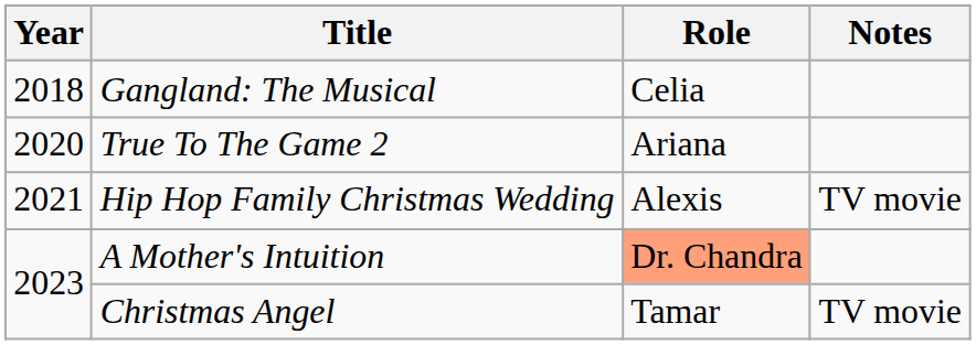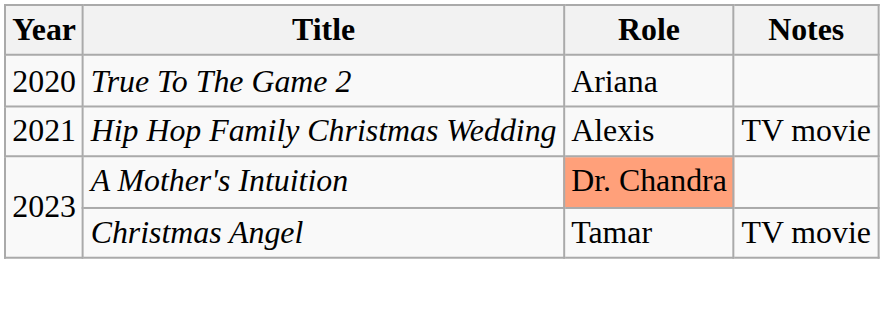 <table class="wikitable plainrowheaders sortable" style="margin-right: 0;">
 <tr>
 <th>Year</th>
 <th>Title</th>
 <th>Role</th>
 <th>Notes</th>
-</tr>
-<tr>
-<td>2018</td>
-<td><em>Gangland: The Musical</em></td>
-<td>Celia</td>
-<td></td>
 </tr>
 <tr>
 <td>2020</td>
 <td><em>True To The Game 2</em></td>
 <td>Ariana</td>
 <td></td>
 </tr>
 <tr>
 <td>2021</td>
 <td><em>Hip Hop Family Christmas Wedding</em></td>
 <td>Alexis</td>
 <td>TV movie</td>
 </tr>
 <tr>
 <td rowspan=2>2023</td>
 <td><em>A Mother's Intuition</em></td>
 <td style="background: lightsalmon;">Dr. Chandra</td>
 </tr>
 <tr>
 <td><em>Christmas Angel</em></td>
 <td>Tamar</td>
 <td>TV movie</td>
 </tr>
 </table>
